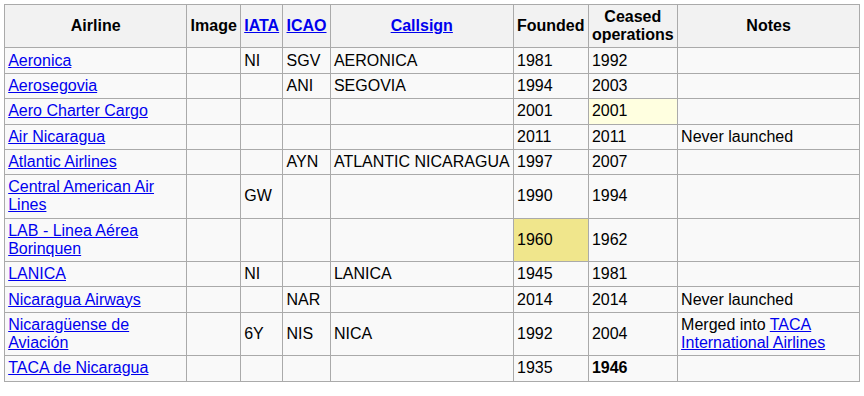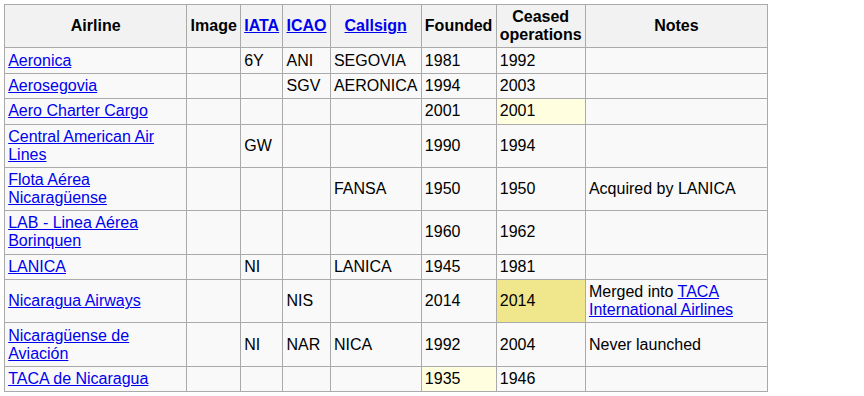 <table class="wikitable sortable">
 <tr valign="middle">
 <th style="width:175px;">Airline</th>
 <th>Image</th>
 <th><a href='#'>IATA</a></th>
 <th><a href='#'>ICAO</a></th>
 <th><a href='#'>Callsign</a></th>
 <th>Founded</th>
 <th>Ceased<br>operations</th>
 <th style="width:175px;">Notes</th>
 </tr>
 <tr>
 <td><a href='#'>Aeronica</a></td>
 <td></td>
-<td>NI</td>
-<td>SGV</td>
-<td>AERONICA</td>
+<td>6Y</td>
+<td>ANI</td>
+<td>SEGOVIA</td>
 <td>1981</td>
 <td>1992</td>
 <td></td>
 </tr>
 <tr>
 <td><a href='#'>Aerosegovia</a></td>
 <td></td>
 <td></td>
-<td>ANI</td>
-<td>SEGOVIA</td>
+<td>SGV</td>
+<td>AERONICA</td>
 <td>1994</td>
 <td>2003</td>
 <td></td>
 </tr>
 <tr>
 <td><a href='#'>Aero Charter Cargo</a></td>
 <td></td>
 <td></td>
 <td></td>
 <td></td>
 <td>2001</td>
 <td style="background: lightyellow;">2001</td>
 <td></td>
 </tr>
 <tr>
-<td><a href='#'>Air Nicaragua</a></td>
-<td></td>
-<td></td>
-<td></td>
-<td></td>
-<td>2011</td>
-<td>2011</td>
-<td>Never launched</td>
-</tr>
-<tr>
-<td><a href='#'>Atlantic Airlines</a></td>
-<td></td>
-<td></td>
-<td>AYN</td>
-<td>ATLANTIC NICARAGUA</td>
-<td>1997</td>
-<td>2007</td>
-<td></td>
-</tr>
-<tr>
 <td><a href='#'>Central American Air Lines</a></td>
 <td></td>
 <td>GW</td>
 <td></td>
 <td></td>
 <td>1990</td>
 <td>1994</td>
 <td></td>
 </tr>
 <tr>
+<td><a href='#'>Flota Aérea Nicaragüense</a></td>
+<td></td>
+<td></td>
+<td></td>
+<td>FANSA</td>
+<td>1950</td>
+<td>1950</td>
+<td>Acquired by LANICA</td>
+</tr>
+<tr>
 <td><a href='#'>LAB - Linea Aérea Borinquen</a></td>
 <td></td>
 <td></td>
 <td></td>
 <td></td>
-<td style="background: khaki;">1960</td>
+<td>1960</td>
 <td>1962</td>
 <td></td>
 </tr>
 <tr>
 <td><a href='#'>LANICA</a></td>
 <td></td>
 <td>NI</td>
 <td></td>
 <td>LANICA</td>
 <td>1945</td>
 <td>1981</td>
 <td></td>
 </tr>
 <tr>
 <td><a href='#'>Nicaragua Airways</a></td>
 <td></td>
 <td></td>
-<td>NAR</td>
+<td>NIS</td>
 <td></td>
 <td>2014</td>
-<td>2014</td>
-<td>Never launched</td>
+<td style="background: khaki;">2014</td>
+<td>Merged into <a href='#'>TACA International Airlines</a></td>
 </tr>
 <tr>
 <td><a href='#'>Nicaragüense de Aviación</a></td>
 <td></td>
-<td>6Y</td>
-<td>NIS</td>
+<td>NI</td>
+<td>NAR</td>
 <td>NICA</td>
 <td>1992</td>
 <td>2004</td>
-<td>Merged into <a href='#'>TACA International Airlines</a></td>
+<td>Never launched</td>
 </tr>
 <tr>
 <td><a href='#'>TACA de Nicaragua</a></td>
 <td></td>
 <td></td>
 <td></td>
 <td></td>
-<td>1935</td>
-<td><strong>1946</strong></td>
+<td style="background: lightyellow;">1935</td>
+<td>1946</td>
 <td></td>
 </tr>
 <tr>
 </tr>
 </table>
